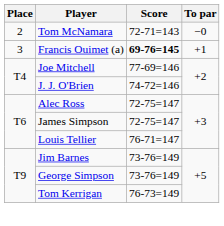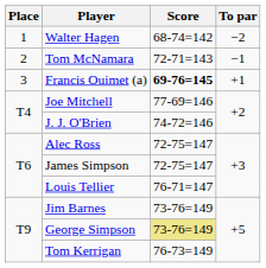 <table class=wikitable>
 <tr>
 <th>Place</th>
 <th>Player</th>
 <th>Score</th>
 <th>To par</th>
 </tr>
 <tr>
+<td align=center>1</td>
+<td> <a href='#'>Walter Hagen</a></td>
+<td>68-74=142</td>
+<td align=center>−2</td>
+</tr>
+<tr>
 <td align=center>2</td>
 <td> <a href='#'>Tom McNamara</a></td>
 <td>72-71=143</td>
-<td align=center>−0</td>
+<td align=center>−1</td>
 </tr>
 <tr>
 <td align=center>3</td>
 <td> <a href='#'>Francis Ouimet</a> (a)</td>
 <td><strong>69-76=145</strong></td>
 <td align=center>+1</td>
 </tr>
 <tr>
 <td rowspan=2 align=center>T4</td>
 <td> <a href='#'>Joe Mitchell</a></td>
 <td>77-69=146</td>
 <td rowspan=2 align=center>+2</td>
 </tr>
 <tr>
 <td> <a href='#'>J. J. O'Brien</a></td>
 <td>74-72=146</td>
 </tr>
 <tr>
 <td rowspan=3 align=center>T6</td>
 <td> <a href='#'>Alec Ross</a></td>
 <td>72-75=147</td>
 <td rowspan=3 align=center>+3</td>
 </tr>
 <tr>
 <td> James Simpson</td>
 <td>72-75=147</td>
 </tr>
 <tr>
 <td> <a href='#'>Louis Tellier</a></td>
 <td>76-71=147</td>
 </tr>
 <tr>
 <td rowspan=3 align=center>T9</td>
 <td> <a href='#'>Jim Barnes</a></td>
 <td>73-76=149</td>
 <td rowspan=3 align=center>+5</td>
 </tr>
 <tr>
 <td> <a href='#'>George Simpson</a><br></td>
-<td>73-76=149</td>
+<td style="background: khaki;">73-76=149</td>
 </tr>
 <tr>
 <td> <a href='#'>Tom Kerrigan</a></td>
 <td>76-73=149</td>
 </tr>
 </table>
